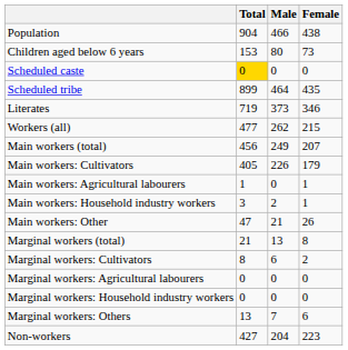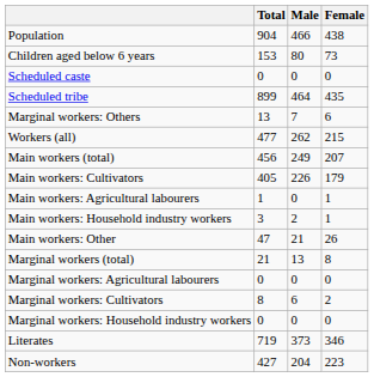 <table class="wikitable sortable">
 <tr>
 <th></th>
 <th>Total</th>
 <th>Male</th>
 <th>Female</th>
 </tr>
 <tr>
 <td>Population</td>
 <td>904</td>
 <td>466</td>
 <td>438</td>
 </tr>
 <tr>
 <td>Children aged below 6 years</td>
 <td>153</td>
 <td>80</td>
 <td>73</td>
 </tr>
 <tr>
 <td><a href='#'>Scheduled caste</a></td>
-<td style="background: gold;">0</td>
+<td>0</td>
 <td>0</td>
 <td>0</td>
 </tr>
 <tr>
 <td><a href='#'>Scheduled tribe</a></td>
 <td>899</td>
 <td>464</td>
 <td>435</td>
 </tr>
 <tr>
-<td>Literates</td>
-<td>719</td>
-<td>373</td>
-<td>346</td>
+<td>Marginal workers: Others</td>
+<td>13</td>
+<td>7</td>
+<td>6</td>
 </tr>
 <tr>
 <td>Workers (all)</td>
 <td>477</td>
 <td>262</td>
 <td>215</td>
 </tr>
 <tr>
 <td>Main workers (total)</td>
 <td>456</td>
 <td>249</td>
 <td>207</td>
 </tr>
 <tr>
 <td>Main workers: Cultivators</td>
 <td>405</td>
 <td>226</td>
 <td>179</td>
 </tr>
 <tr>
 <td>Main workers: Agricultural labourers</td>
 <td>1</td>
 <td>0</td>
 <td>1</td>
 </tr>
 <tr>
 <td>Main workers: Household industry workers</td>
 <td>3</td>
 <td>2</td>
 <td>1</td>
 </tr>
 <tr>
 <td>Main workers: Other</td>
 <td>47</td>
 <td>21</td>
 <td>26</td>
 </tr>
 <tr>
 <td>Marginal workers (total)</td>
 <td>21</td>
 <td>13</td>
 <td>8</td>
 </tr>
 <tr>
+<td>Marginal workers: Agricultural labourers</td>
+<td>0</td>
+<td>0</td>
+<td>0</td>
+</tr>
+<tr>
 <td>Marginal workers: Cultivators</td>
 <td>8</td>
 <td>6</td>
 <td>2</td>
-</tr>
-<tr>
-<td>Marginal workers: Agricultural labourers</td>
-<td>0</td>
-<td>0</td>
-<td>0</td>
 </tr>
 <tr>
 <td>Marginal workers: Household industry workers</td>
 <td>0</td>
 <td>0</td>
 <td>0</td>
 </tr>
 <tr>
-<td>Marginal workers: Others</td>
-<td>13</td>
-<td>7</td>
-<td>6</td>
+<td>Literates</td>
+<td>719</td>
+<td>373</td>
+<td>346</td>
 </tr>
 <tr>
 <td>Non-workers</td>
 <td>427</td>
 <td>204</td>
 <td>223</td>
 </tr>
 </table>
